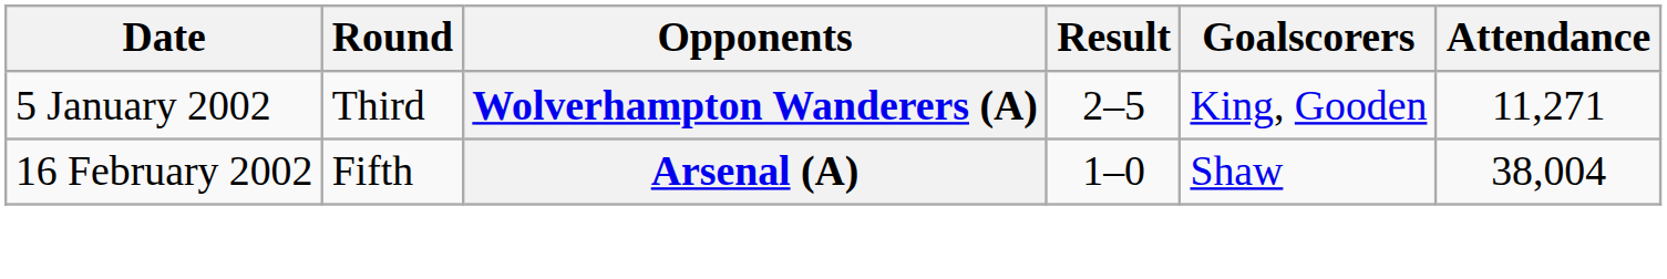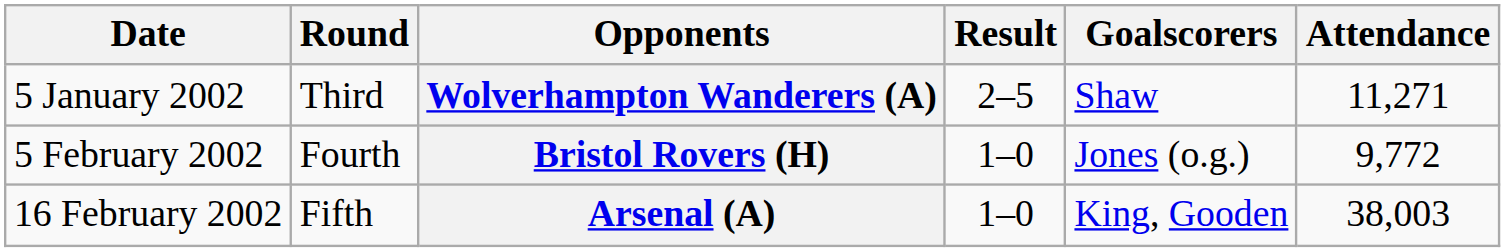 <table class="wikitable plainrowheaders sortable">
 <tr>
 <th scope=col>Date</th>
 <th scope=col>Round</th>
 <th scope=col>Opponents</th>
 <th scope=col>Result</th>
 <th scope=col class=unsortable>Goalscorers</th>
 <th scope=col>Attendance</th>
 </tr>
 <tr>
 <td>5 January 2002</td>
 <td>Third</td>
 <th scope=row><a href='#'>Wolverhampton Wanderers</a> (A)</th>
 <td align=center>2–5</td>
-<td><a href='#'>King</a>, <a href='#'>Gooden</a></td>
+<td><a href='#'>Shaw</a></td>
 <td align=center>11,271</td>
+</tr>
+<tr>
+<td>5 February 2002</td>
+<td>Fourth</td>
+<th scope=row><a href='#'>Bristol Rovers</a> (H)</th>
+<td align=center>1–0</td>
+<td><a href='#'>Jones</a> (o.g.)</td>
+<td align=center>9,772</td>
 </tr>
 <tr>
 <td>16 February 2002</td>
 <td>Fifth</td>
 <th scope=row><a href='#'>Arsenal</a> (A)</th>
 <td align=center>1–0</td>
-<td><a href='#'>Shaw</a></td>
-<td align=center>38,004</td>
+<td><a href='#'>King</a>, <a href='#'>Gooden</a></td>
+<td align=center>38,003</td>
 </tr>
 </table>
